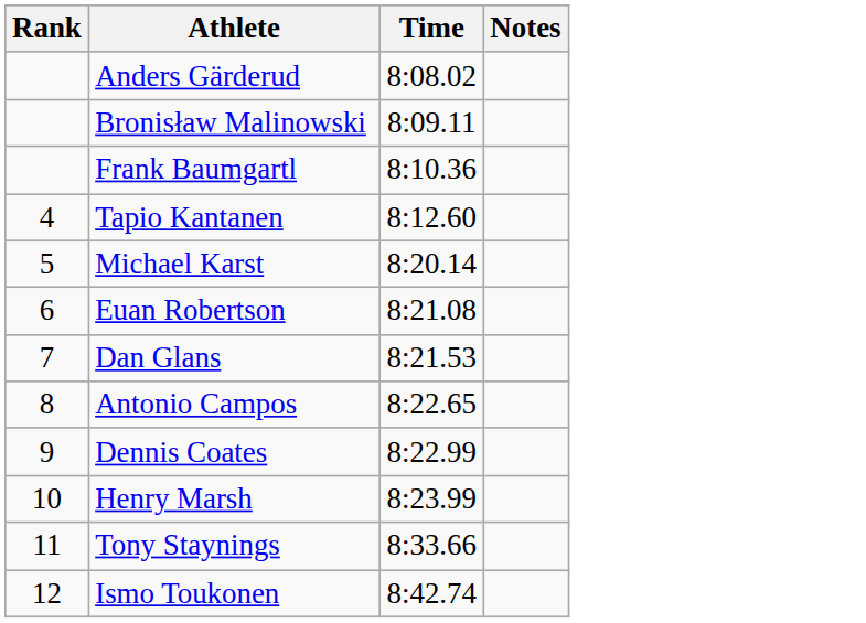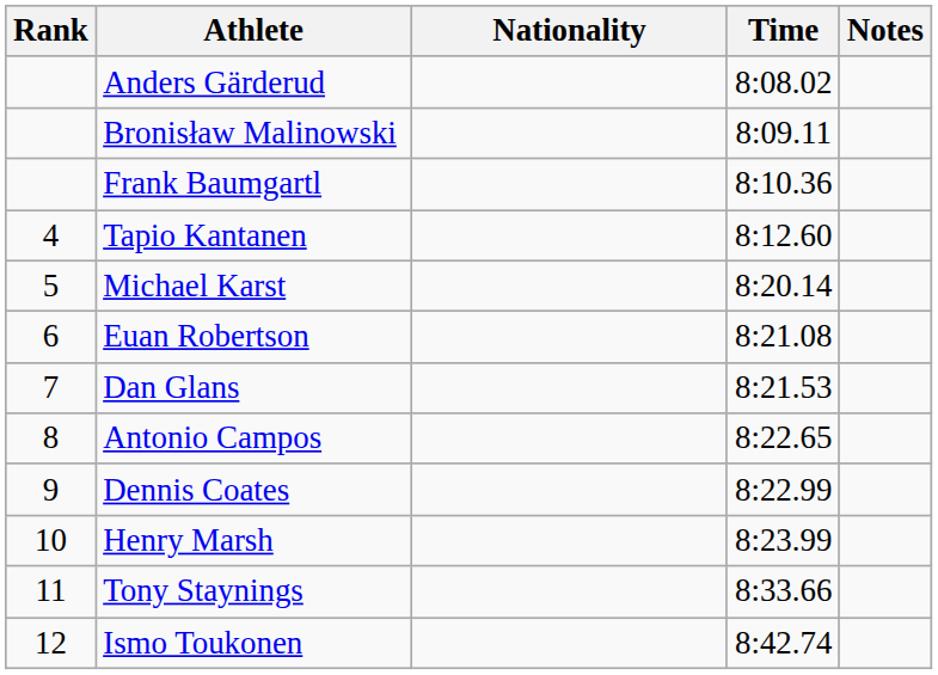 <table class="wikitable sortable" style="text-align:center">
 <tr>
 <th width=30>Rank</th>
 <th width=150>Athlete</th>
+<th width=150>Nationality</th>
 <th width=30>Time</th>
 <th width=30>Notes</th>
 </tr>
 <tr>
 <td></td>
 <td align=left><a href='#'>Anders Gärderud</a></td>
+<td align=left></td>
 <td>8:08.02</td>
 <td></td>
 </tr>
 <tr>
 <td></td>
 <td align=left><a href='#'>Bronisław Malinowski</a></td>
+<td align="left"></td>
 <td>8:09.11</td>
 <td></td>
 </tr>
 <tr>
 <td></td>
 <td align=left><a href='#'>Frank Baumgartl</a></td>
+<td align="left"></td>
 <td>8:10.36</td>
 <td></td>
 </tr>
 <tr>
 <td>4</td>
 <td align=left><a href='#'>Tapio Kantanen</a></td>
+<td align="left"></td>
 <td>8:12.60</td>
 <td></td>
 </tr>
 <tr>
 <td>5</td>
 <td align=left><a href='#'>Michael Karst</a></td>
+<td align="left"></td>
 <td>8:20.14</td>
 <td></td>
 </tr>
 <tr>
 <td>6</td>
 <td align=left><a href='#'>Euan Robertson</a></td>
+<td align="left"></td>
 <td>8:21.08</td>
 <td></td>
 </tr>
 <tr>
 <td>7</td>
 <td align=left><a href='#'>Dan Glans</a></td>
+<td align="left"></td>
 <td>8:21.53</td>
 <td></td>
 </tr>
 <tr>
 <td>8</td>
 <td align=left><a href='#'>Antonio Campos</a></td>
+<td align=left></td>
 <td>8:22.65</td>
 <td></td>
 </tr>
 <tr>
 <td>9</td>
 <td align=left><a href='#'>Dennis Coates</a></td>
+<td align="left"></td>
 <td>8:22.99</td>
 <td></td>
 </tr>
 <tr>
 <td>10</td>
 <td align=left><a href='#'>Henry Marsh</a></td>
+<td align="left"></td>
 <td>8:23.99</td>
 <td></td>
 </tr>
 <tr>
 <td>11</td>
 <td align=left><a href='#'>Tony Staynings</a></td>
+<td align="left"></td>
 <td>8:33.66</td>
 <td></td>
 </tr>
 <tr>
 <td>12</td>
 <td align=left><a href='#'>Ismo Toukonen</a></td>
+<td align=left></td>
 <td>8:42.74</td>
 <td></td>
 </tr>
 </table>
